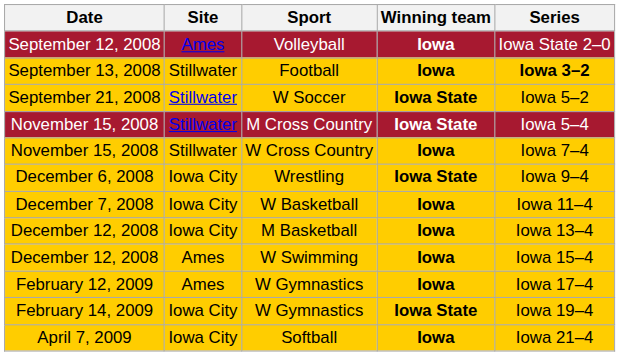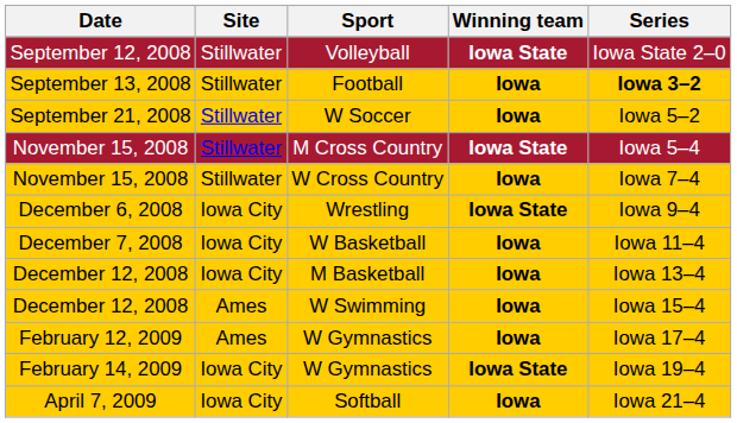 <table class="wikitable">
 <tr>
 <th>Date</th>
 <th>Site</th>
 <th>Sport</th>
 <th>Winning team</th>
 <th>Series</th>
 </tr>
 <tr align=center style="background: #A71930;color:white;">
 <td>September 12, 2008</td>
-<td><a href='#'><span>Ames</span></a></td>
+<td>Stillwater</td>
 <td>Volleyball</td>
-<td><strong>Iowa</strong></td>
+<td><strong>Iowa State</strong></td>
 <td>Iowa State 2–0</td>
 </tr>
 <tr align=center style="background: #FFCD00;color:black;">
 <td>September 13, 2008</td>
 <td>Stillwater</td>
 <td>Football</td>
 <td><strong>Iowa</strong></td>
 <td><strong>Iowa  3–2</strong></td>
 </tr>
 <tr align=center style="background: #FFCD00;color:black;">
 <td>September 21, 2008</td>
 <td><a href='#'><span>Stillwater</span></a></td>
 <td>W Soccer</td>
-<td><strong>Iowa State</strong></td>
+<td><strong>Iowa</strong></td>
 <td>Iowa  5–2</td>
 </tr>
 <tr align=center style="background: #A71930;color:white;">
 <td>November 15, 2008</td>
 <td><a href='#'><span>Stillwater</span></a></td>
 <td>M Cross Country</td>
 <td><strong>Iowa State</strong></td>
 <td>Iowa  5–4</td>
 </tr>
 <tr align=center style="background: #FFCD00;color:black;">
 <td>November 15, 2008</td>
 <td>Stillwater</td>
 <td>W Cross Country</td>
 <td><strong>Iowa</strong></td>
 <td>Iowa  7–4</td>
 </tr>
 <tr align=center style="background: #FFCD00;color:black;">
 <td>December 6, 2008</td>
 <td>Iowa City</td>
 <td>Wrestling</td>
 <td><strong>Iowa State</strong></td>
 <td>Iowa  9–4</td>
 </tr>
 <tr align=center style="background: #FFCD00;color:black;">
 <td>December 7, 2008</td>
 <td>Iowa City</td>
 <td>W Basketball</td>
 <td><strong>Iowa</strong></td>
 <td>Iowa  11–4</td>
 </tr>
 <tr align=center style="background: #FFCD00;color:black;">
 <td>December 12, 2008</td>
 <td>Iowa City</td>
 <td>M Basketball</td>
 <td><strong>Iowa</strong></td>
 <td>Iowa  13–4</td>
 </tr>
 <tr align=center style="background: #FFCD00;color:black;">
 <td>December 12, 2008</td>
 <td>Ames</td>
 <td>W Swimming</td>
 <td><strong>Iowa</strong></td>
 <td>Iowa  15–4</td>
 </tr>
 <tr align=center style="background: #FFCD00;color:black;">
 <td>February 12, 2009</td>
 <td>Ames</td>
 <td>W Gymnastics</td>
 <td><strong>Iowa</strong></td>
 <td>Iowa  17–4</td>
 </tr>
 <tr align=center style="background: #FFCD00;color:black;">
 <td>February 14, 2009</td>
 <td>Iowa City</td>
 <td>W Gymnastics</td>
 <td><strong>Iowa State</strong></td>
 <td>Iowa  19–4</td>
 </tr>
 <tr align=center style="background: #FFCD00;color:black;">
 <td>April 7, 2009</td>
 <td>Iowa City</td>
 <td>Softball</td>
 <td><strong>Iowa</strong></td>
 <td>Iowa  21–4</td>
 </tr>
 </table>
